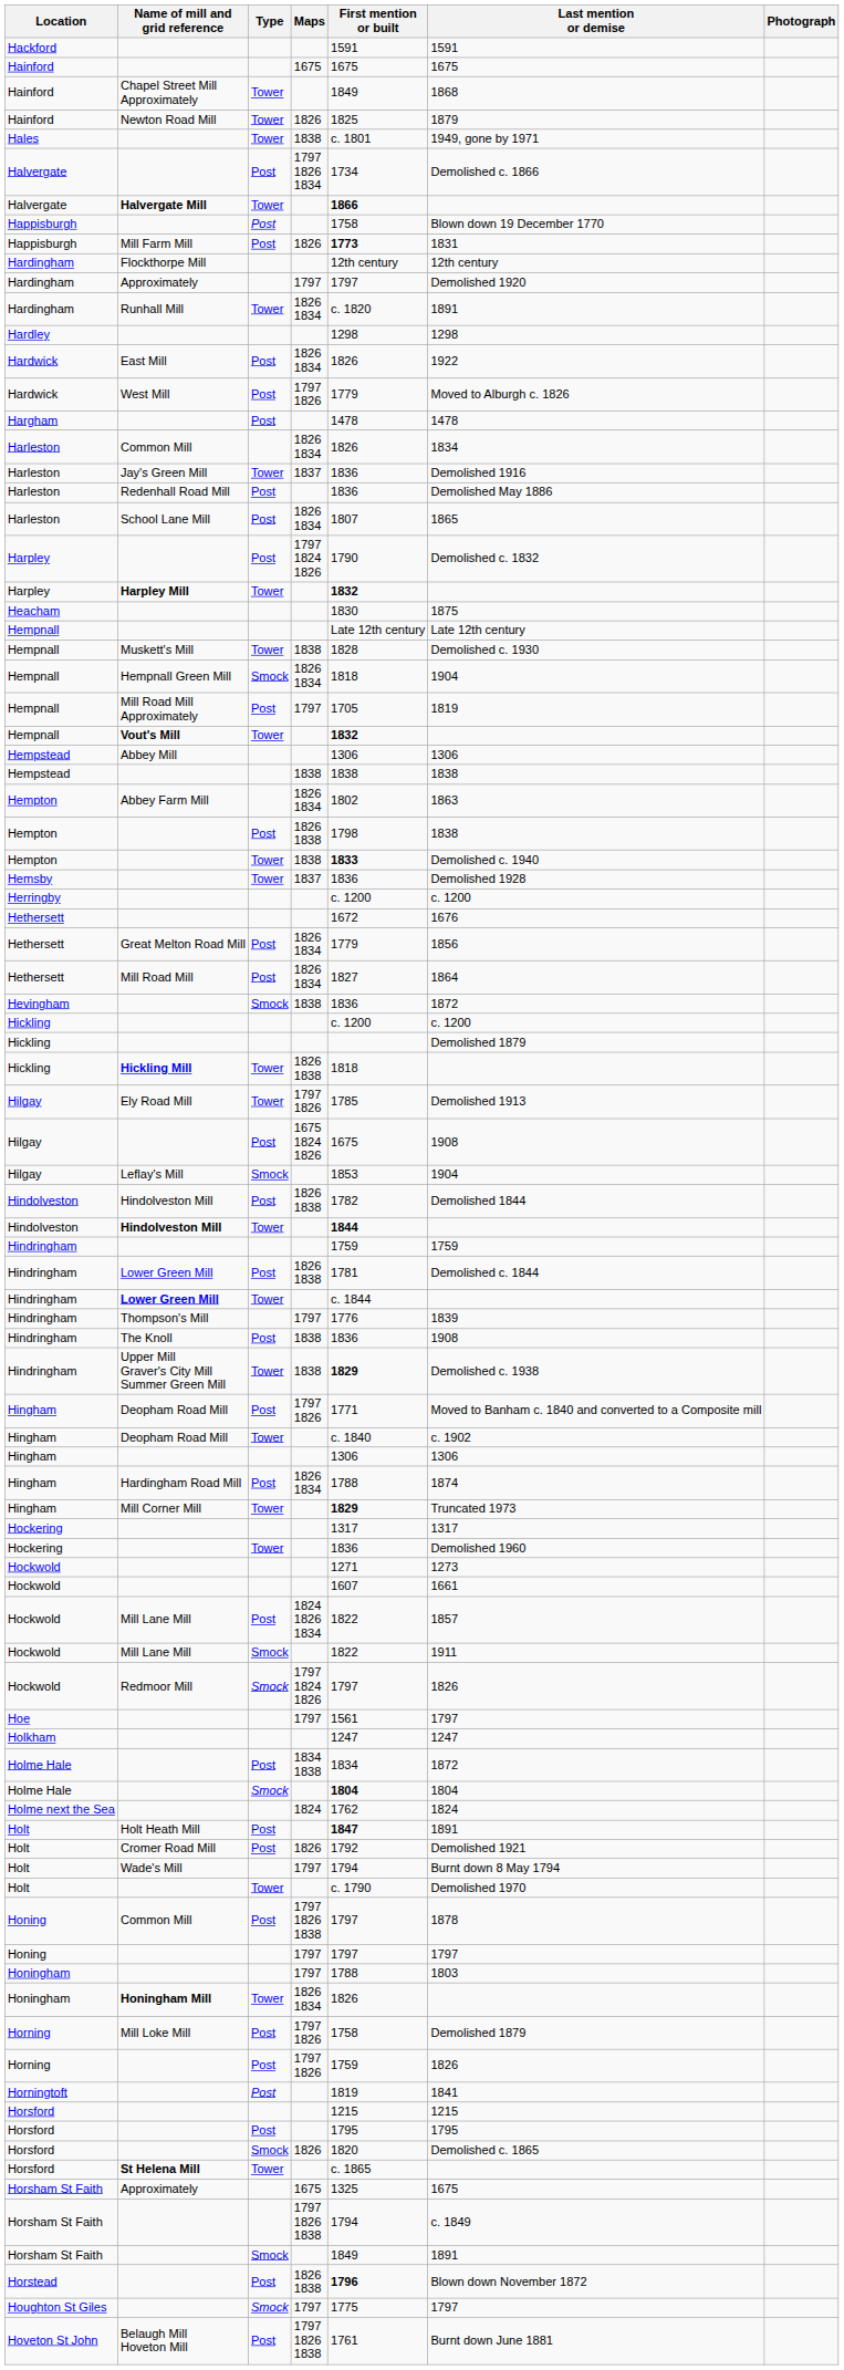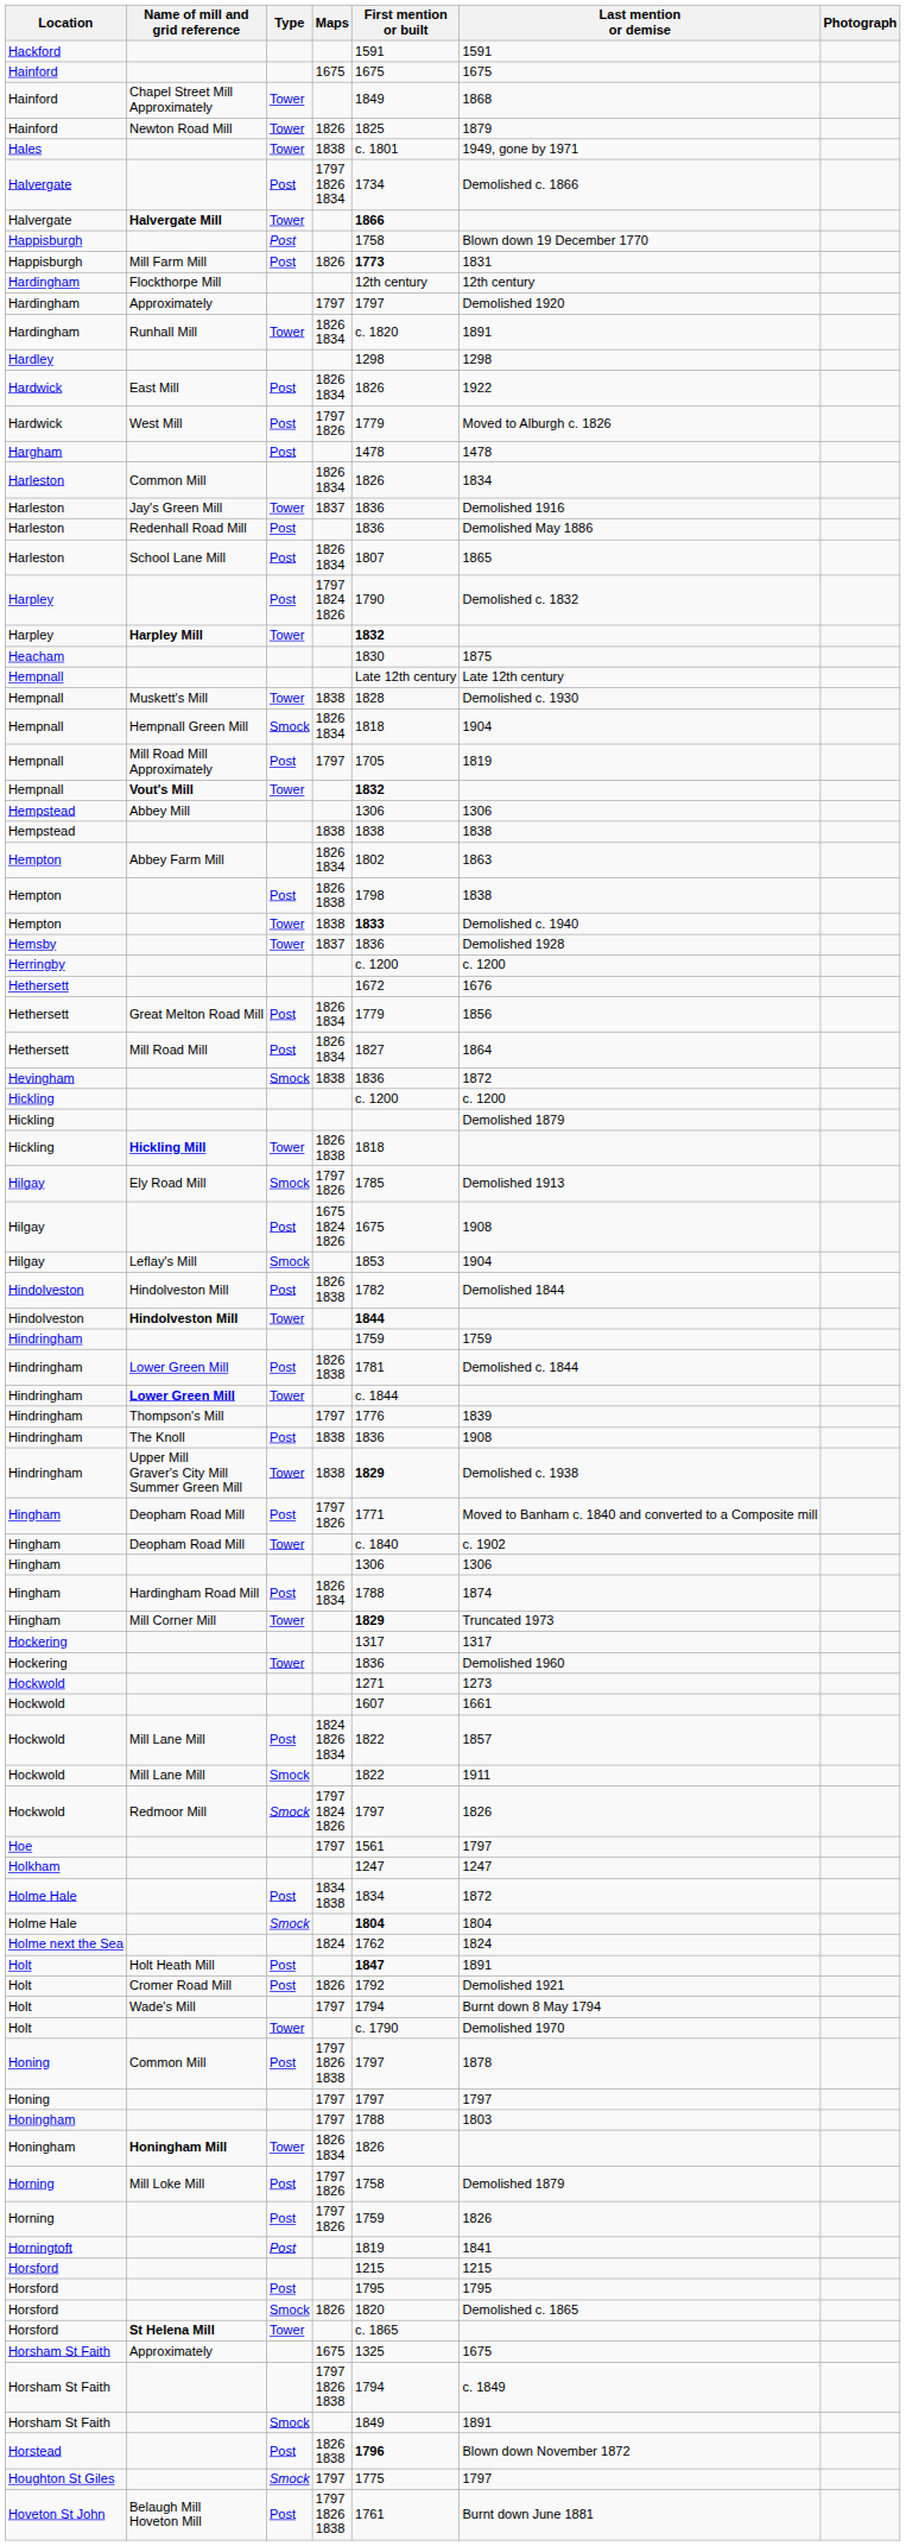 <table class="wikitable">
 <tr>
 <th>Location</th>
 <th>Name of mill and<br>grid reference</th>
 <th>Type</th>
 <th>Maps</th>
 <th>First mention<br>or built</th>
 <th>Last mention<br> or demise</th>
 <th>Photograph</th>
 </tr>
 <tr>
 <td><a href='#'>Hackford</a></td>
 <td></td>
 <td></td>
 <td></td>
 <td>1591</td>
 <td>1591<br></td>
 <td></td>
 </tr>
 <tr>
 <td><a href='#'>Hainford</a></td>
 <td></td>
 <td></td>
 <td>1675</td>
 <td>1675</td>
 <td>1675<br></td>
 <td></td>
 </tr>
 <tr>
 <td>Hainford</td>
 <td>Chapel Street Mill<br>Approximately<br></td>
 <td><a href='#'>Tower</a></td>
 <td></td>
 <td>1849</td>
 <td>1868<br></td>
 <td></td>
 </tr>
 <tr>
 <td>Hainford</td>
 <td>Newton Road Mill<br></td>
 <td><a href='#'>Tower</a></td>
 <td>1826</td>
 <td>1825</td>
 <td>1879<br></td>
 <td></td>
 </tr>
 <tr>
 <td><a href='#'>Hales</a></td>
 <td></td>
 <td><a href='#'>Tower</a></td>
 <td>1838</td>
 <td>c. 1801</td>
 <td>1949, gone by 1971<br></td>
 <td></td>
 </tr>
 <tr>
 <td><a href='#'>Halvergate</a></td>
 <td></td>
 <td><a href='#'>Post</a></td>
 <td>1797<br>1826<br>1834</td>
 <td>1734</td>
 <td>Demolished c. 1866<br></td>
 <td></td>
 </tr>
 <tr>
 <td>Halvergate</td>
 <td><strong>Halvergate Mill</strong><br></td>
 <td><a href='#'>Tower</a></td>
 <td></td>
 <td><strong>1866</strong></td>
 <td></td>
 <td></td>
 </tr>
 <tr>
 <td><a href='#'>Happisburgh</a></td>
 <td></td>
 <td><em><a href='#'>Post</a></em></td>
 <td></td>
 <td>1758</td>
 <td>Blown down 19 December 1770<br></td>
 <td></td>
 </tr>
 <tr>
 <td>Happisburgh</td>
 <td>Mill Farm Mill<br></td>
 <td><a href='#'>Post</a></td>
 <td>1826</td>
 <td><strong>1773</strong></td>
 <td>1831<br></td>
 <td></td>
 </tr>
 <tr>
 <td><a href='#'>Hardingham</a></td>
 <td>Flockthorpe Mill</td>
 <td></td>
 <td></td>
 <td>12th century</td>
 <td>12th century<br></td>
 <td></td>
 </tr>
 <tr>
 <td>Hardingham</td>
 <td>Approximately<br></td>
 <td></td>
 <td>1797</td>
 <td>1797</td>
 <td>Demolished 1920<br></td>
 <td></td>
 </tr>
 <tr>
 <td>Hardingham</td>
 <td>Runhall Mill<br></td>
 <td><a href='#'>Tower</a></td>
 <td>1826<br>1834</td>
 <td>c. 1820</td>
 <td>1891<br></td>
 <td></td>
 </tr>
 <tr>
 <td><a href='#'>Hardley</a></td>
 <td></td>
 <td></td>
 <td></td>
 <td>1298</td>
 <td>1298<br></td>
 <td></td>
 </tr>
 <tr>
 <td><a href='#'>Hardwick</a></td>
 <td>East Mill</td>
 <td><a href='#'>Post</a></td>
 <td>1826<br>1834</td>
 <td>1826</td>
 <td>1922<br></td>
 <td></td>
 </tr>
 <tr>
 <td>Hardwick</td>
 <td>West Mill<br></td>
 <td><a href='#'>Post</a></td>
 <td>1797<br>1826</td>
 <td>1779</td>
 <td>Moved to Alburgh c. 1826<br></td>
 <td></td>
 </tr>
 <tr>
 <td><a href='#'>Hargham</a></td>
 <td></td>
 <td><a href='#'>Post</a></td>
 <td></td>
 <td>1478</td>
 <td>1478<br></td>
 <td></td>
 </tr>
 <tr>
 <td><a href='#'>Harleston</a></td>
 <td>Common Mill<br></td>
 <td></td>
 <td>1826<br>1834</td>
 <td>1826</td>
 <td>1834<br></td>
 <td></td>
 </tr>
 <tr>
 <td>Harleston</td>
 <td>Jay's Green Mill<br></td>
 <td><a href='#'>Tower</a></td>
 <td>1837</td>
 <td>1836</td>
 <td>Demolished 1916<br></td>
 <td></td>
 </tr>
 <tr>
 <td>Harleston</td>
 <td>Redenhall Road Mill<br></td>
 <td><a href='#'>Post</a></td>
 <td></td>
 <td>1836</td>
 <td>Demolished May 1886<br></td>
 <td></td>
 </tr>
 <tr>
 <td>Harleston</td>
 <td>School Lane Mill<br></td>
 <td><a href='#'>Post</a></td>
 <td>1826<br>1834</td>
 <td>1807</td>
 <td>1865<br></td>
 <td></td>
 </tr>
 <tr>
 <td><a href='#'>Harpley</a></td>
 <td></td>
 <td><a href='#'>Post</a></td>
 <td>1797<br>1824<br>1826</td>
 <td>1790</td>
 <td>Demolished c. 1832<br></td>
 <td></td>
 </tr>
 <tr>
 <td>Harpley</td>
 <td><strong>Harpley Mill</strong><br></td>
 <td><a href='#'>Tower</a></td>
 <td></td>
 <td><strong>1832</strong></td>
 <td></td>
 <td></td>
 </tr>
 <tr>
 <td><a href='#'>Heacham</a></td>
 <td></td>
 <td></td>
 <td></td>
 <td>1830</td>
 <td>1875<br></td>
 <td></td>
 </tr>
 <tr>
 <td><a href='#'>Hempnall</a></td>
 <td></td>
 <td></td>
 <td></td>
 <td>Late 12th century</td>
 <td>Late 12th century<br></td>
 <td></td>
 </tr>
 <tr>
 <td>Hempnall</td>
 <td>Muskett's Mill<br></td>
 <td><a href='#'>Tower</a></td>
 <td>1838</td>
 <td>1828</td>
 <td>Demolished c. 1930<br></td>
 <td></td>
 </tr>
 <tr>
 <td>Hempnall</td>
 <td>Hempnall Green Mill</td>
 <td><a href='#'>Smock</a></td>
 <td>1826<br>1834</td>
 <td>1818</td>
 <td>1904<br></td>
 <td></td>
 </tr>
 <tr>
 <td>Hempnall</td>
 <td>Mill Road Mill<br>Approximately<br></td>
 <td><a href='#'>Post</a></td>
 <td>1797</td>
 <td>1705</td>
 <td>1819<br></td>
 <td></td>
 </tr>
 <tr>
 <td>Hempnall</td>
 <td><strong>Vout's Mill</strong><br></td>
 <td><a href='#'>Tower</a></td>
 <td></td>
 <td><strong>1832</strong></td>
 <td></td>
 <td></td>
 </tr>
 <tr>
 <td><a href='#'>Hempstead</a></td>
 <td>Abbey Mill</td>
 <td></td>
 <td></td>
 <td>1306</td>
 <td>1306<br></td>
 <td></td>
 </tr>
 <tr>
 <td>Hempstead</td>
 <td></td>
 <td></td>
 <td>1838</td>
 <td>1838</td>
 <td>1838<br></td>
 <td></td>
 </tr>
 <tr>
 <td><a href='#'>Hempton</a></td>
 <td>Abbey Farm Mill<br></td>
 <td></td>
 <td>1826<br>1834</td>
 <td>1802</td>
 <td>1863<br></td>
 <td></td>
 </tr>
 <tr>
 <td>Hempton</td>
 <td></td>
 <td><a href='#'>Post</a></td>
 <td>1826<br>1838</td>
 <td>1798</td>
 <td>1838<br></td>
 <td></td>
 </tr>
 <tr>
 <td>Hempton</td>
 <td></td>
 <td><a href='#'>Tower</a></td>
 <td>1838</td>
 <td><strong>1833</strong></td>
 <td>Demolished c. 1940<br></td>
 <td></td>
 </tr>
 <tr>
 <td><a href='#'>Hemsby</a></td>
 <td></td>
 <td><a href='#'>Tower</a></td>
 <td>1837</td>
 <td>1836</td>
 <td>Demolished 1928<br></td>
 <td></td>
 </tr>
 <tr>
 <td><a href='#'>Herringby</a></td>
 <td></td>
 <td></td>
 <td></td>
 <td>c. 1200</td>
 <td>c. 1200<br></td>
 <td></td>
 </tr>
 <tr>
 <td><a href='#'>Hethersett</a></td>
 <td></td>
 <td></td>
 <td></td>
 <td>1672</td>
 <td>1676<br></td>
 <td></td>
 </tr>
 <tr>
 <td>Hethersett</td>
 <td>Great Melton Road Mill<br></td>
 <td><a href='#'>Post</a></td>
 <td>1826<br>1834</td>
 <td>1779</td>
 <td>1856<br></td>
 <td></td>
 </tr>
 <tr>
 <td>Hethersett</td>
 <td>Mill Road Mill<br></td>
 <td><a href='#'>Post</a></td>
 <td>1826<br>1834</td>
 <td>1827</td>
 <td>1864<br></td>
 <td></td>
 </tr>
 <tr>
 <td><a href='#'>Hevingham</a></td>
 <td></td>
 <td><a href='#'>Smock</a></td>
 <td>1838</td>
 <td>1836</td>
 <td>1872<br></td>
 <td></td>
 </tr>
 <tr>
 <td><a href='#'>Hickling</a></td>
 <td></td>
 <td></td>
 <td></td>
 <td>c. 1200</td>
 <td>c. 1200 </td>
 <td></td>
 </tr>
 <tr>
 <td>Hickling</td>
 <td></td>
 <td></td>
 <td></td>
 <td></td>
 <td>Demolished 1879<br></td>
 <td></td>
 </tr>
 <tr>
 <td>Hickling</td>
 <td><strong><a href='#'>Hickling Mill</a></strong><br></td>
 <td><a href='#'>Tower</a></td>
 <td>1826<br>1838</td>
 <td>1818</td>
 <td></td>
 <td></td>
 </tr>
 <tr>
 <td><a href='#'>Hilgay</a></td>
 <td>Ely Road Mill<br></td>
-<td><a href='#'>Tower</a></td>
+<td><a href='#'>Smock</a></td>
 <td>1797<br>1826</td>
 <td>1785</td>
 <td>Demolished 1913<br></td>
 <td></td>
 </tr>
 <tr>
 <td>Hilgay</td>
 <td></td>
 <td><a href='#'>Post</a></td>
 <td>1675<br>1824<br>1826</td>
 <td>1675</td>
 <td>1908<br></td>
 <td></td>
 </tr>
 <tr>
 <td>Hilgay</td>
 <td>Leflay's Mill<br></td>
 <td><a href='#'>Smock</a></td>
 <td></td>
 <td>1853</td>
 <td>1904<br></td>
 <td></td>
 </tr>
 <tr>
 <td><a href='#'>Hindolveston</a></td>
 <td>Hindolveston Mill<br></td>
 <td><a href='#'>Post</a></td>
 <td>1826<br>1838</td>
 <td>1782</td>
 <td>Demolished 1844<br></td>
 <td></td>
 </tr>
 <tr>
 <td>Hindolveston</td>
 <td><strong>Hindolveston Mill</strong><br></td>
 <td><a href='#'>Tower</a></td>
 <td></td>
 <td><strong>1844</strong></td>
 <td></td>
 <td></td>
 </tr>
 <tr>
 <td><a href='#'>Hindringham</a></td>
 <td></td>
 <td></td>
 <td></td>
 <td>1759</td>
 <td>1759<br></td>
 <td></td>
 </tr>
 <tr>
 <td>Hindringham</td>
 <td><a href='#'>Lower Green Mill</a><br></td>
 <td><a href='#'>Post</a></td>
 <td>1826<br>1838</td>
 <td>1781</td>
 <td>Demolished c. 1844<br></td>
 <td></td>
 </tr>
 <tr>
 <td>Hindringham</td>
 <td><strong><a href='#'>Lower Green Mill</a></strong><br></td>
 <td><a href='#'>Tower</a></td>
 <td></td>
 <td>c. 1844</td>
 <td></td>
 <td></td>
 </tr>
 <tr>
 <td>Hindringham</td>
 <td>Thompson's Mill<br></td>
 <td></td>
 <td>1797</td>
 <td>1776</td>
 <td>1839<br></td>
 <td></td>
 </tr>
 <tr>
 <td>Hindringham</td>
 <td>The Knoll<br></td>
 <td><a href='#'>Post</a></td>
 <td>1838</td>
 <td>1836</td>
 <td>1908<br></td>
 <td></td>
 </tr>
 <tr>
 <td>Hindringham</td>
 <td>Upper Mill<br>Graver's City Mill<br>Summer Green Mill<br></td>
 <td><a href='#'>Tower</a></td>
 <td>1838</td>
 <td><strong>1829</strong></td>
 <td>Demolished c. 1938<br></td>
 <td></td>
 </tr>
 <tr>
 <td><a href='#'>Hingham</a></td>
 <td>Deopham Road Mill<br></td>
 <td><a href='#'>Post</a></td>
 <td>1797<br>1826</td>
 <td>1771</td>
 <td>Moved to Banham c. 1840 and converted to a Composite mill<br></td>
 <td></td>
 </tr>
 <tr>
 <td>Hingham</td>
 <td>Deopham Road Mill<br></td>
 <td><a href='#'>Tower</a></td>
 <td></td>
 <td>c. 1840</td>
 <td>c. 1902<br></td>
 <td></td>
 </tr>
 <tr>
 <td>Hingham</td>
 <td></td>
 <td></td>
 <td></td>
 <td>1306</td>
 <td>1306<br></td>
 <td></td>
 </tr>
 <tr>
 <td>Hingham</td>
 <td>Hardingham Road Mill<br></td>
 <td><a href='#'>Post</a></td>
 <td>1826<br>1834</td>
 <td>1788</td>
 <td>1874<br></td>
 <td></td>
 </tr>
 <tr>
 <td>Hingham</td>
 <td>Mill Corner Mill<br></td>
 <td><a href='#'>Tower</a></td>
 <td></td>
 <td><strong>1829</strong></td>
 <td>Truncated 1973<br></td>
 <td></td>
 </tr>
 <tr>
 <td><a href='#'>Hockering</a></td>
 <td></td>
 <td></td>
 <td></td>
 <td>1317</td>
 <td>1317<br></td>
 <td></td>
 </tr>
 <tr>
 <td>Hockering</td>
 <td></td>
 <td><a href='#'>Tower</a></td>
 <td></td>
 <td>1836</td>
 <td>Demolished 1960<br></td>
 <td></td>
 </tr>
 <tr>
 <td><a href='#'>Hockwold</a></td>
 <td></td>
 <td></td>
 <td></td>
 <td>1271</td>
 <td>1273<br></td>
 <td></td>
 </tr>
 <tr>
 <td>Hockwold</td>
 <td></td>
 <td></td>
 <td></td>
 <td>1607</td>
 <td>1661<br></td>
 <td></td>
 </tr>
 <tr>
 <td>Hockwold</td>
 <td>Mill Lane Mill<br></td>
 <td><a href='#'>Post</a></td>
 <td>1824<br>1826<br>1834</td>
 <td>1822</td>
 <td>1857<br></td>
 <td></td>
 </tr>
 <tr>
 <td>Hockwold</td>
 <td>Mill Lane Mill<br></td>
 <td><a href='#'>Smock</a></td>
 <td></td>
 <td>1822</td>
 <td>1911<br></td>
 <td></td>
 </tr>
 <tr>
 <td>Hockwold</td>
 <td>Redmoor Mill<br></td>
 <td><em><a href='#'>Smock</a></em></td>
 <td>1797<br>1824<br>1826</td>
 <td>1797</td>
 <td>1826<br></td>
 <td></td>
 </tr>
 <tr>
 <td><a href='#'>Hoe</a></td>
 <td></td>
 <td></td>
 <td>1797</td>
 <td>1561</td>
 <td>1797<br></td>
 <td></td>
 </tr>
 <tr>
 <td><a href='#'>Holkham</a></td>
 <td></td>
 <td></td>
 <td></td>
 <td>1247</td>
 <td>1247<br></td>
 <td></td>
 </tr>
 <tr>
 <td><a href='#'>Holme Hale</a></td>
 <td></td>
 <td><a href='#'>Post</a></td>
 <td>1834<br>1838</td>
 <td>1834</td>
 <td>1872<br></td>
 <td></td>
 </tr>
 <tr>
 <td>Holme Hale</td>
 <td></td>
 <td><em><a href='#'>Smock</a></em></td>
 <td></td>
 <td><strong>1804</strong></td>
 <td>1804<br></td>
 <td></td>
 </tr>
 <tr>
 <td><a href='#'>Holme next the Sea</a></td>
 <td></td>
 <td></td>
 <td>1824</td>
 <td>1762</td>
 <td>1824<br></td>
 <td></td>
 </tr>
 <tr>
 <td><a href='#'>Holt</a></td>
 <td>Holt Heath Mill<br></td>
 <td><a href='#'>Post</a></td>
 <td></td>
 <td><strong>1847</strong></td>
 <td>1891<br></td>
 <td></td>
 </tr>
 <tr>
 <td>Holt</td>
 <td>Cromer Road Mill<br></td>
 <td><a href='#'>Post</a></td>
 <td>1826</td>
 <td>1792</td>
 <td>Demolished 1921<br></td>
 <td></td>
 </tr>
 <tr>
 <td>Holt</td>
 <td>Wade's Mill<br></td>
 <td></td>
 <td>1797</td>
 <td>1794</td>
 <td>Burnt down 8 May 1794<br></td>
 <td></td>
 </tr>
 <tr>
 <td>Holt</td>
 <td></td>
 <td><a href='#'>Tower</a></td>
 <td></td>
 <td>c. 1790</td>
 <td>Demolished 1970<br></td>
 <td></td>
 </tr>
 <tr>
 <td><a href='#'>Honing</a></td>
 <td>Common Mill<br></td>
 <td><a href='#'>Post</a></td>
 <td>1797<br>1826<br>1838</td>
 <td>1797</td>
 <td>1878<br></td>
 <td></td>
 </tr>
 <tr>
 <td>Honing</td>
 <td></td>
 <td></td>
 <td>1797</td>
 <td>1797</td>
 <td>1797<br></td>
 <td></td>
 </tr>
 <tr>
 <td><a href='#'>Honingham</a></td>
 <td></td>
 <td></td>
 <td>1797</td>
 <td>1788</td>
 <td>1803<br></td>
 <td></td>
 </tr>
 <tr>
 <td>Honingham</td>
 <td><strong>Honingham Mill</strong><br></td>
 <td><a href='#'>Tower</a></td>
 <td>1826<br>1834</td>
 <td>1826</td>
 <td></td>
 <td></td>
 </tr>
 <tr>
 <td><a href='#'>Horning</a></td>
 <td>Mill Loke Mill<br></td>
 <td><a href='#'>Post</a></td>
 <td>1797<br>1826</td>
 <td>1758</td>
 <td>Demolished 1879<br></td>
 <td></td>
 </tr>
 <tr>
 <td>Horning</td>
 <td></td>
 <td><a href='#'>Post</a></td>
 <td>1797<br>1826</td>
 <td>1759</td>
 <td>1826<br></td>
 <td></td>
 </tr>
 <tr>
 <td><a href='#'>Horningtoft</a></td>
 <td></td>
 <td><em><a href='#'>Post</a></em></td>
 <td></td>
 <td>1819</td>
 <td>1841<br></td>
 <td></td>
 </tr>
 <tr>
 <td><a href='#'>Horsford</a></td>
 <td></td>
 <td></td>
 <td></td>
 <td>1215</td>
 <td>1215<br></td>
 <td></td>
 </tr>
 <tr>
 <td>Horsford</td>
 <td></td>
 <td><a href='#'>Post</a></td>
 <td></td>
 <td>1795</td>
 <td>1795<br></td>
 <td></td>
 </tr>
 <tr>
 <td>Horsford</td>
 <td></td>
 <td><a href='#'>Smock</a></td>
 <td>1826</td>
 <td>1820</td>
 <td>Demolished c. 1865<br></td>
 <td></td>
 </tr>
 <tr>
 <td>Horsford</td>
 <td><strong>St Helena Mill</strong><br></td>
 <td><a href='#'>Tower</a></td>
 <td></td>
 <td>c. 1865</td>
 <td></td>
 <td></td>
 </tr>
 <tr>
 <td><a href='#'>Horsham St Faith</a></td>
 <td>Approximately<br></td>
 <td></td>
 <td>1675</td>
 <td>1325</td>
 <td>1675<br></td>
 <td></td>
 </tr>
 <tr>
 <td>Horsham St Faith</td>
 <td></td>
 <td></td>
 <td>1797<br>1826<br>1838</td>
 <td>1794</td>
 <td>c. 1849<br></td>
 <td></td>
 </tr>
 <tr>
 <td>Horsham St Faith</td>
 <td></td>
 <td><a href='#'>Smock</a></td>
 <td></td>
 <td>1849</td>
 <td>1891<br></td>
 <td></td>
 </tr>
 <tr>
 <td><a href='#'>Horstead</a></td>
 <td></td>
 <td><a href='#'>Post</a></td>
 <td>1826<br>1838</td>
 <td><strong>1796</strong></td>
 <td>Blown down November 1872<br></td>
 <td></td>
 </tr>
 <tr>
 <td><a href='#'>Houghton St Giles</a></td>
 <td></td>
 <td><em><a href='#'>Smock</a></em></td>
 <td>1797</td>
 <td>1775</td>
 <td>1797<br></td>
 <td></td>
 </tr>
 <tr>
 <td><a href='#'>Hoveton St John</a></td>
 <td>Belaugh Mill<br>Hoveton Mill<br></td>
 <td><a href='#'>Post</a></td>
 <td>1797<br>1826<br>1838</td>
 <td>1761</td>
 <td>Burnt down June 1881<br></td>
 <td></td>
 </tr>
 </table>
